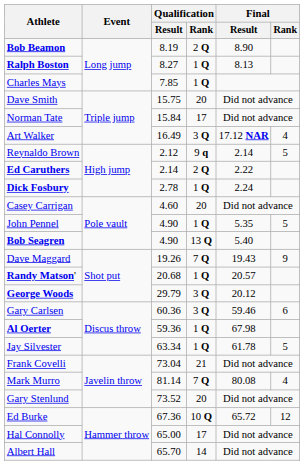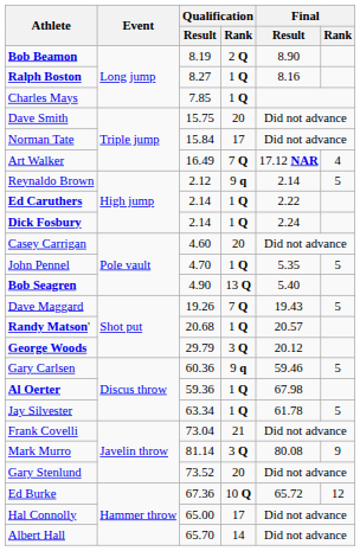 <table class=wikitable style=font-size:90%;text-align:center>
 <tr>
 <th rowspan=2>Athlete</th>
 <th rowspan=2>Event</th>
 <th colspan=2>Qualification</th>
 <th colspan=2>Final</th>
 </tr>
 <tr style=font-size:95%>
 <th>Result</th>
 <th>Rank</th>
 <th>Result</th>
 <th>Rank</th>
 </tr>
 <tr>
 <td align=left><strong><a href='#'>Bob Beamon</a></strong></td>
 <td align=left rowspan=3><a href='#'>Long jump</a></td>
 <td>8.19</td>
 <td>2 <strong>Q</strong></td>
 <td>8.90 </td>
 <td></td>
 </tr>
 <tr>
 <td align=left><strong><a href='#'>Ralph Boston</a></strong></td>
 <td>8.27 </td>
 <td>1 <strong>Q</strong></td>
-<td>8.13</td>
+<td>8.16</td>
 <td></td>
 </tr>
 <tr>
 <td align=left><a href='#'>Charles Mays</a></td>
 <td>7.85</td>
 <td>1 <strong>Q</strong></td>
 <td colspan=2></td>
 </tr>
 <tr>
 <td align=left><a href='#'>Dave Smith</a></td>
 <td align=left rowspan=3><a href='#'>Triple jump</a></td>
 <td>15.75</td>
 <td>20</td>
 <td colspan=2>Did not advance</td>
 </tr>
 <tr>
 <td align=left><a href='#'>Norman Tate</a></td>
 <td>15.84</td>
 <td>17</td>
 <td colspan=2>Did not advance</td>
 </tr>
 <tr>
 <td align=left><a href='#'>Art Walker</a></td>
 <td>16.49</td>
-<td>3 <strong>Q</strong></td>
+<td>7 <strong>Q</strong></td>
 <td>17.12 <strong><a href='#'>NAR</a></strong></td>
 <td>4</td>
 </tr>
 <tr>
 <td align=left><a href='#'>Reynaldo Brown</a></td>
 <td align=left rowspan=3><a href='#'>High jump</a></td>
 <td>2.12</td>
 <td>9 <strong>q</strong></td>
 <td>2.14</td>
 <td>5</td>
 </tr>
 <tr>
 <td align=left><strong><a href='#'>Ed Caruthers</a></strong></td>
 <td>2.14</td>
-<td>2 <strong>Q</strong></td>
+<td>1 <strong>Q</strong></td>
 <td>2.22</td>
 <td></td>
 </tr>
 <tr>
 <td align=left><strong><a href='#'>Dick Fosbury</a></strong></td>
-<td>2.78</td>
+<td>2.14</td>
 <td>1 <strong>Q</strong></td>
 <td>2.24 </td>
 <td></td>
 </tr>
 <tr>
 <td align=left><a href='#'>Casey Carrigan</a></td>
 <td align=left rowspan=3><a href='#'>Pole vault</a></td>
 <td>4.60</td>
 <td>20</td>
 <td colspan=2>Did not advance</td>
 </tr>
 <tr>
 <td align=left><a href='#'>John Pennel</a></td>
-<td>4.90</td>
+<td>4.70</td>
 <td>1 <strong>Q</strong></td>
 <td>5.35</td>
 <td>5</td>
 </tr>
 <tr>
 <td align=left><strong><a href='#'>Bob Seagren</a></strong></td>
 <td>4.90</td>
 <td>13 <strong>Q</strong></td>
 <td>5.40 </td>
 <td></td>
 </tr>
 <tr>
 <td align=left><a href='#'>Dave Maggard</a></td>
 <td align=left rowspan=3><a href='#'>Shot put</a></td>
 <td>19.26</td>
 <td>7 <strong>Q</strong></td>
 <td>19.43</td>
-<td>9</td>
+<td>5</td>
 </tr>
 <tr>
 <td align=left><strong><a href='#'>Randy Matson</a></strong>'</td>
 <td>20.68 </td>
 <td>1 <strong>Q</strong></td>
 <td>20.57</td>
 <td></td>
 </tr>
 <tr>
 <td align=left><strong><a href='#'>George Woods</a></strong></td>
 <td>29.79</td>
 <td>3 <strong>Q</strong></td>
 <td>20.12</td>
 <td></td>
 </tr>
 <tr>
 <td align=left><a href='#'>Gary Carlsen</a></td>
 <td align=left rowspan=3><a href='#'>Discus throw</a></td>
 <td>60.36</td>
-<td>3 <strong>Q</strong></td>
+<td>9 <strong>q</strong></td>
 <td>59.46</td>
-<td>6</td>
+<td>5</td>
 </tr>
 <tr>
 <td align=left><strong><a href='#'>Al Oerter</a></strong></td>
 <td>59.36</td>
 <td>1 <strong>Q</strong></td>
 <td>67.98 </td>
 <td></td>
 </tr>
 <tr>
 <td align=left><a href='#'>Jay Silvester</a></td>
 <td>63.34 </td>
 <td>1 <strong>Q</strong></td>
 <td>61.78</td>
 <td>5</td>
 </tr>
 <tr>
 <td align=left><a href='#'>Frank Covelli</a></td>
 <td align=left rowspan=3><a href='#'>Javelin throw</a></td>
 <td>73.04</td>
 <td>21</td>
 <td colspan=2>Did not advance</td>
 </tr>
 <tr>
 <td align=left><a href='#'>Mark Murro</a></td>
 <td>81.14</td>
-<td>7 <strong>Q</strong></td>
+<td>3 <strong>Q</strong></td>
 <td>80.08</td>
-<td>4</td>
+<td>9</td>
 </tr>
 <tr>
 <td align=left><a href='#'>Gary Stenlund</a></td>
 <td>73.52</td>
 <td>20</td>
 <td colspan=2>Did not advance</td>
 </tr>
 <tr>
 <td align=left><a href='#'>Ed Burke</a></td>
 <td align=left rowspan=3><a href='#'>Hammer throw</a></td>
 <td>67.36</td>
 <td>10 <strong>Q</strong></td>
 <td>65.72</td>
 <td>12</td>
 </tr>
 <tr>
 <td align=left><a href='#'>Hal Connolly</a></td>
 <td>65.00</td>
 <td>17</td>
 <td colspan=2>Did not advance</td>
 </tr>
 <tr>
 <td align=left><a href='#'>Albert Hall</a></td>
 <td>65.70</td>
 <td>14</td>
 <td colspan=2>Did not advance</td>
 </tr>
 </table>
